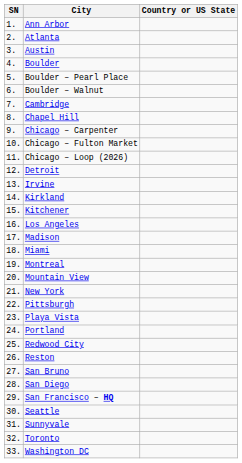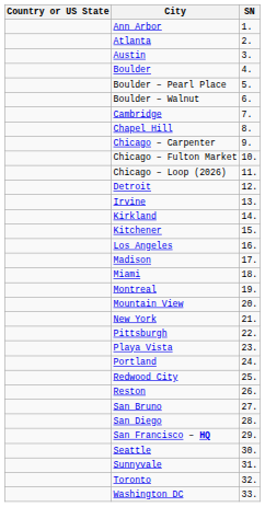 <table class="wikitable sortable">
 <tr>
+<th>Country or US State</th>
+<th>City</th>
 <th>SN</th>
-<th>City</th>
-<th>Country or US State</th>
 </tr>
 <tr>
+<td></td>
+<td><a href='#'>Ann Arbor</a></td>
 <td>1.</td>
-<td><a href='#'>Ann Arbor</a></td>
-<td></td>
 </tr>
 <tr>
+<td></td>
+<td><a href='#'>Atlanta</a></td>
 <td>2.</td>
-<td><a href='#'>Atlanta</a></td>
-<td></td>
 </tr>
 <tr>
+<td></td>
+<td><a href='#'>Austin</a></td>
 <td>3.</td>
-<td><a href='#'>Austin</a></td>
-<td></td>
 </tr>
 <tr>
+<td></td>
+<td><a href='#'>Boulder</a></td>
 <td>4.</td>
-<td><a href='#'>Boulder</a></td>
-<td></td>
 </tr>
 <tr>
+<td></td>
+<td>Boulder – Pearl Place</td>
 <td>5.</td>
-<td>Boulder – Pearl Place</td>
-<td></td>
 </tr>
 <tr>
+<td></td>
+<td>Boulder – Walnut</td>
 <td>6.</td>
-<td>Boulder – Walnut</td>
-<td></td>
 </tr>
 <tr>
+<td></td>
+<td><a href='#'>Cambridge</a></td>
 <td>7.</td>
-<td><a href='#'>Cambridge</a></td>
-<td></td>
 </tr>
 <tr>
+<td></td>
+<td><a href='#'>Chapel Hill</a></td>
 <td>8.</td>
-<td><a href='#'>Chapel Hill</a></td>
-<td></td>
 </tr>
 <tr>
+<td></td>
+<td><a href='#'>Chicago</a> – Carpenter</td>
 <td>9.</td>
-<td><a href='#'>Chicago</a> – Carpenter</td>
-<td></td>
 </tr>
 <tr>
+<td></td>
+<td>Chicago – Fulton Market</td>
 <td>10.</td>
-<td>Chicago – Fulton Market</td>
-<td></td>
 </tr>
 <tr>
+<td></td>
+<td>Chicago – Loop (2026)</td>
 <td>11.</td>
-<td>Chicago – Loop (2026)</td>
-<td></td>
 </tr>
 <tr>
+<td></td>
+<td><a href='#'>Detroit</a></td>
 <td>12.</td>
-<td><a href='#'>Detroit</a></td>
-<td></td>
 </tr>
 <tr>
+<td></td>
+<td><a href='#'>Irvine</a></td>
 <td>13.</td>
-<td><a href='#'>Irvine</a></td>
-<td></td>
 </tr>
 <tr>
+<td></td>
+<td><a href='#'>Kirkland</a></td>
 <td>14.</td>
-<td><a href='#'>Kirkland</a></td>
-<td></td>
 </tr>
 <tr>
+<td></td>
+<td><a href='#'>Kitchener</a></td>
 <td>15.</td>
-<td><a href='#'>Kitchener</a></td>
-<td></td>
 </tr>
 <tr>
+<td></td>
+<td><a href='#'>Los Angeles</a></td>
 <td>16.</td>
-<td><a href='#'>Los Angeles</a></td>
-<td></td>
 </tr>
 <tr>
+<td></td>
+<td><a href='#'>Madison</a></td>
 <td>17.</td>
-<td><a href='#'>Madison</a></td>
-<td></td>
 </tr>
 <tr>
+<td></td>
+<td><a href='#'>Miami</a></td>
 <td>18.</td>
-<td><a href='#'>Miami</a></td>
-<td></td>
 </tr>
 <tr>
+<td></td>
+<td><a href='#'>Montreal</a></td>
 <td>19.</td>
-<td><a href='#'>Montreal</a></td>
-<td></td>
 </tr>
 <tr>
+<td></td>
+<td><a href='#'>Mountain View</a></td>
 <td>20.</td>
-<td><a href='#'>Mountain View</a></td>
-<td></td>
 </tr>
 <tr>
+<td></td>
+<td><a href='#'>New York</a></td>
 <td>21.</td>
-<td><a href='#'>New York</a></td>
-<td></td>
 </tr>
 <tr>
+<td></td>
+<td><a href='#'>Pittsburgh</a></td>
 <td>22.</td>
-<td><a href='#'>Pittsburgh</a></td>
-<td></td>
 </tr>
 <tr>
+<td></td>
+<td><a href='#'>Playa Vista</a></td>
 <td>23.</td>
-<td><a href='#'>Playa Vista</a></td>
-<td></td>
 </tr>
 <tr>
+<td></td>
+<td><a href='#'>Portland</a></td>
 <td>24.</td>
-<td><a href='#'>Portland</a></td>
-<td></td>
 </tr>
 <tr>
+<td></td>
+<td><a href='#'>Redwood City</a></td>
 <td>25.</td>
-<td><a href='#'>Redwood City</a></td>
-<td></td>
 </tr>
 <tr>
+<td></td>
+<td><a href='#'>Reston</a></td>
 <td>26.</td>
-<td><a href='#'>Reston</a></td>
-<td></td>
 </tr>
 <tr>
+<td></td>
+<td><a href='#'>San Bruno</a></td>
 <td>27.</td>
-<td><a href='#'>San Bruno</a></td>
-<td></td>
 </tr>
 <tr>
+<td></td>
+<td><a href='#'>San Diego</a></td>
 <td>28.</td>
-<td><a href='#'>San Diego</a></td>
-<td></td>
 </tr>
 <tr>
+<td></td>
+<td><a href='#'>San Francisco</a> – <strong><a href='#'>HQ</a></strong></td>
 <td>29.</td>
-<td><a href='#'>San Francisco</a> – <strong><a href='#'>HQ</a></strong></td>
-<td></td>
 </tr>
 <tr>
+<td></td>
+<td><a href='#'>Seattle</a></td>
 <td>30.</td>
-<td><a href='#'>Seattle</a></td>
-<td></td>
 </tr>
 <tr>
+<td></td>
+<td><a href='#'>Sunnyvale</a></td>
 <td>31.</td>
-<td><a href='#'>Sunnyvale</a></td>
-<td></td>
 </tr>
 <tr>
+<td></td>
+<td><a href='#'>Toronto</a></td>
 <td>32.</td>
-<td><a href='#'>Toronto</a></td>
-<td></td>
 </tr>
 <tr>
+<td></td>
+<td><a href='#'>Washington DC</a></td>
 <td>33.</td>
-<td><a href='#'>Washington DC</a></td>
-<td></td>
 </tr>
 </table>
